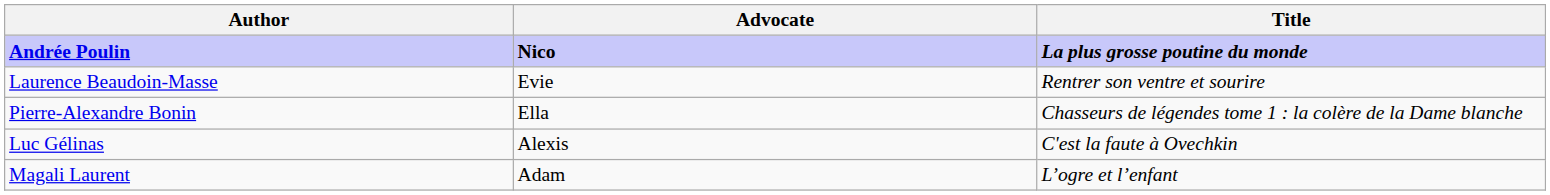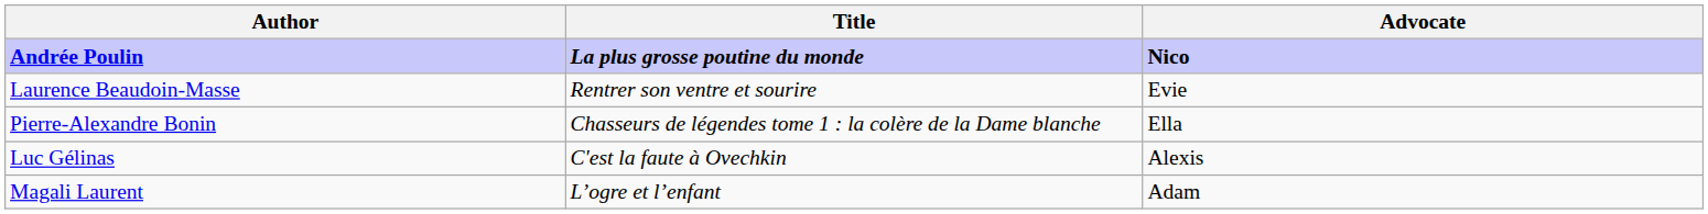 <table class="wikitable" style="width:100%;">
 <tr>
 <th width=33%>Author</th>
+<th width=34%>Title</th>
 <th width=34%>Advocate</th>
-<th width=34%>Title</th>
 </tr>
 <tr>
 <td style="background:#C8C8FA"><strong><a href='#'>Andrée Poulin</a></strong></td>
+<td style="background:#C8C8FA"><strong><em>La plus grosse poutine du monde</em></strong></td>
 <td style="background:#C8C8FA"><strong>Nico</strong></td>
-<td style="background:#C8C8FA"><strong><em>La plus grosse poutine du monde</em></strong></td>
 </tr>
 <tr>
 <td><a href='#'>Laurence Beaudoin-Masse</a></td>
+<td><em>Rentrer son ventre et sourire</em></td>
 <td>Evie</td>
-<td><em>Rentrer son ventre et sourire</em></td>
 </tr>
 <tr>
 <td><a href='#'>Pierre-Alexandre Bonin</a></td>
+<td><em>Chasseurs de légendes tome 1 : la colère de la Dame blanche</em></td>
 <td>Ella</td>
-<td><em>Chasseurs de légendes tome 1 : la colère de la Dame blanche</em></td>
 </tr>
 <tr>
 <td><a href='#'>Luc Gélinas</a></td>
+<td><em>C'est la faute à Ovechkin</em></td>
 <td>Alexis</td>
-<td><em>C'est la faute à Ovechkin</em></td>
 </tr>
 <tr>
 <td><a href='#'>Magali Laurent</a></td>
+<td><em>L’ogre et l’enfant</em></td>
 <td>Adam</td>
-<td><em>L’ogre et l’enfant</em></td>
 </tr>
 </table>
